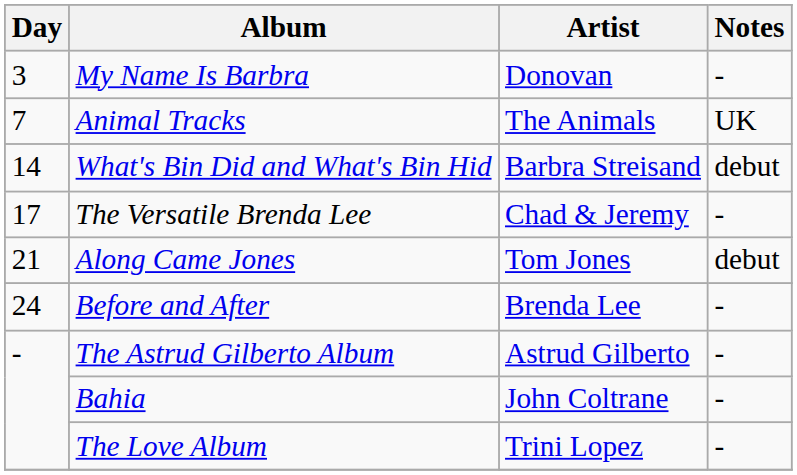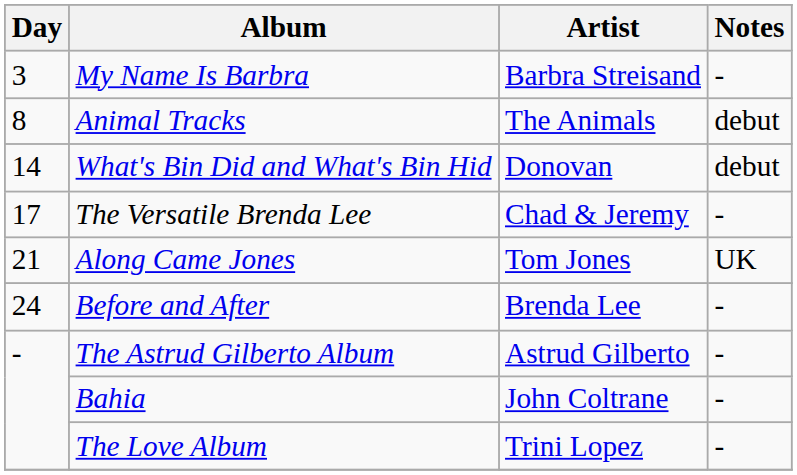 <table class="wikitable">
 <tr>
 <th>Day</th>
 <th>Album</th>
 <th>Artist</th>
 <th>Notes</th>
 </tr>
 <tr>
 <td rowspan="1" valign="top">3</td>
 <td><em><a href='#'>My Name Is Barbra</a></em></td>
-<td><a href='#'>Donovan</a></td>
+<td><a href='#'>Barbra Streisand</a></td>
 <td>-</td>
 </tr>
 <tr>
-<td rowspan="1" valign="top">7</td>
+<td rowspan="1" valign="top">8</td>
 <td><em><a href='#'>Animal Tracks</a></em></td>
 <td><a href='#'>The Animals</a></td>
-<td>UK</td>
+<td>debut</td>
 </tr>
 <tr>
 <td rowspan="1" valign="top">14</td>
 <td><em><a href='#'>What's Bin Did and What's Bin Hid</a></em></td>
-<td><a href='#'>Barbra Streisand</a></td>
+<td><a href='#'>Donovan</a></td>
 <td>debut</td>
 </tr>
 <tr>
 <td rowspan="1" valign="top">17</td>
 <td><em>The Versatile Brenda Lee</em></td>
 <td><a href='#'>Chad & Jeremy</a></td>
 <td>-</td>
 </tr>
 <tr>
 <td rowspan="1" valign="top">21</td>
 <td><em><a href='#'>Along Came Jones</a></em></td>
 <td><a href='#'>Tom Jones</a></td>
-<td>debut</td>
+<td>UK</td>
 </tr>
 <tr>
 <td rowspan="1" valign="top">24</td>
 <td><em><a href='#'>Before and After</a></em></td>
 <td><a href='#'>Brenda Lee</a></td>
 <td>-</td>
 </tr>
 <tr>
 <td rowspan="3" valign="top">-</td>
 <td><em><a href='#'>The Astrud Gilberto Album</a></em></td>
 <td><a href='#'>Astrud Gilberto</a></td>
 <td>-</td>
 </tr>
 <tr>
 <td><em><a href='#'>Bahia</a></em></td>
 <td><a href='#'>John Coltrane</a></td>
 <td>-</td>
 </tr>
 <tr>
 <td><em><a href='#'>The Love Album</a></em></td>
 <td><a href='#'>Trini Lopez</a></td>
 <td>-</td>
 </tr>
 <tr>
 </tr>
 </table>
